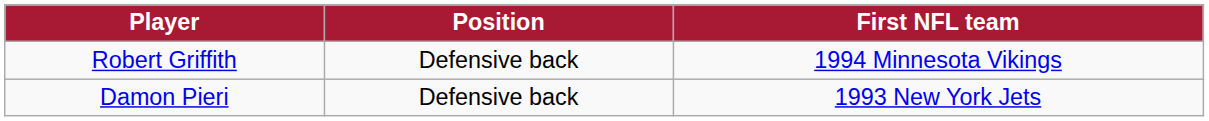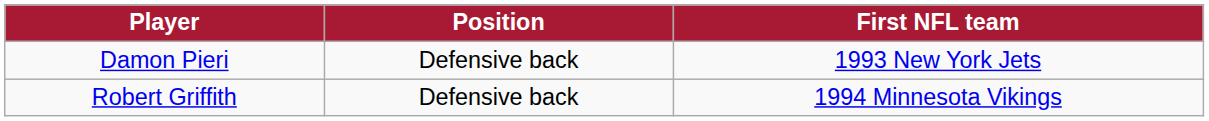 <table class="wikitable" width="65%">
 <tr>
 <th style="background:#A81933;color:#FFFFFF;">Player</th>
 <th style="background:#A81933;color:#FFFFFF;">Position</th>
 <th style="background:#A81933;color:#FFFFFF;">First NFL team</th>
 </tr>
 <tr align="center" bgcolor="">
+<td><a href='#'>Damon Pieri</a></td>
+<td>Defensive back</td>
+<td><a href='#'>1993 New York Jets</a></td>
+</tr>
+<tr align="center" bgcolor="">
 <td><a href='#'>Robert Griffith</a></td>
 <td>Defensive back</td>
 <td><a href='#'>1994 Minnesota Vikings</a></td>
 </tr>
-<tr align="center" bgcolor="">
-<td><a href='#'>Damon Pieri</a></td>
-<td>Defensive back</td>
-<td><a href='#'>1993 New York Jets</a></td>
-</tr>
 </table>
